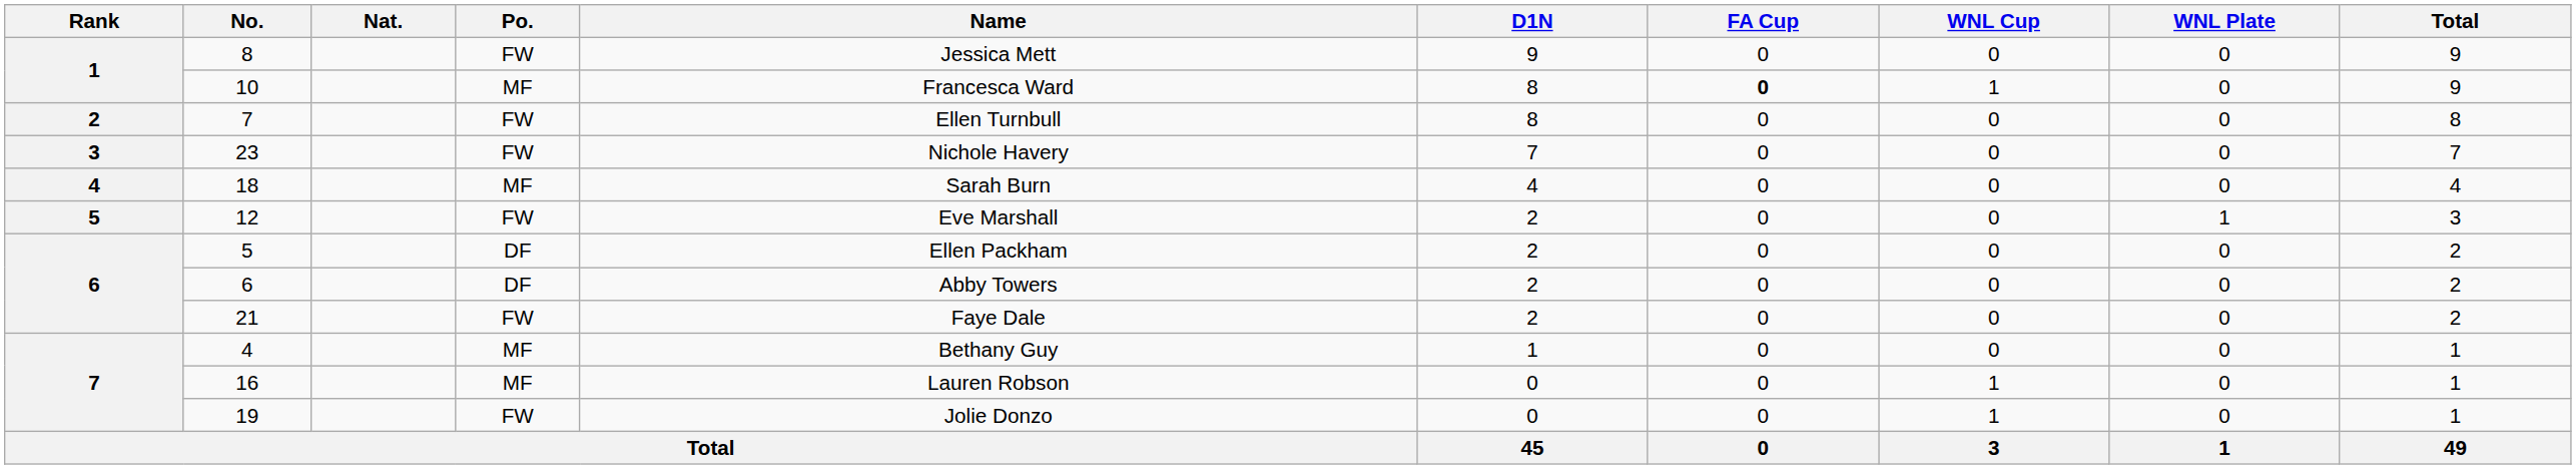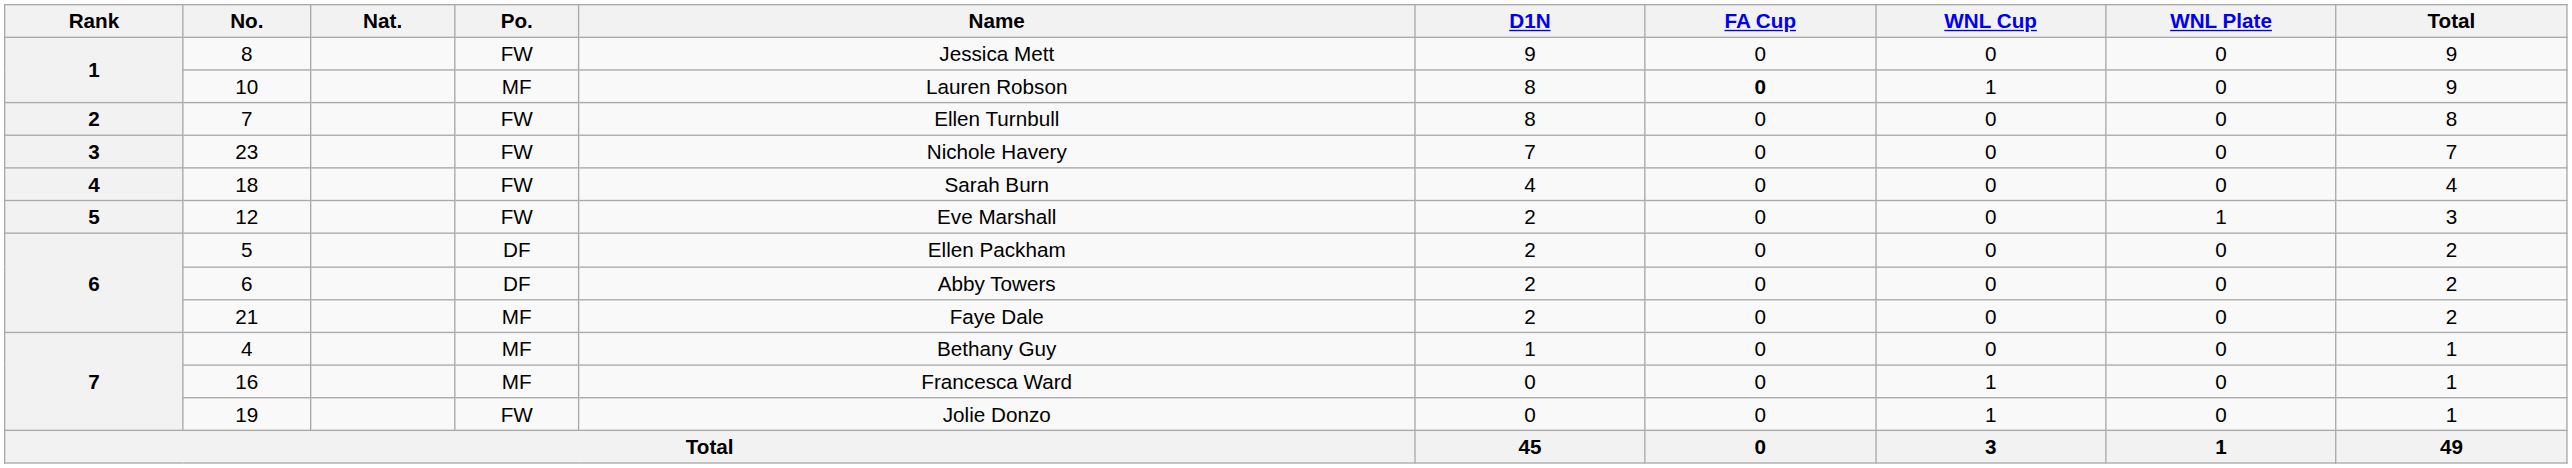 <table class="wikitable sortable" style="text-align:center; font-size:95%; width:95%;">
 <tr>
 <th width=10px>Rank</th>
 <th width=10px>No.</th>
 <th width=10px>Nat.</th>
 <th width=10px>Po.</th>
 <th width=200px>Name</th>
 <th width=50px><a href='#'>D1N</a></th>
 <th width=50px><a href='#'>FA Cup</a></th>
 <th width=50px><a href='#'>WNL Cup</a></th>
 <th width=50px><a href='#'>WNL Plate</a></th>
 <th width=50px>Total</th>
 </tr>
 <tr>
 <th rowspan=2>1</th>
 <td>8</td>
 <td></td>
 <td>FW</td>
 <td>Jessica Mett</td>
 <td>9</td>
 <td>0</td>
 <td>0</td>
 <td>0</td>
 <td>9</td>
 </tr>
 <tr>
 <td>10</td>
 <td></td>
 <td>MF</td>
-<td>Francesca Ward</td>
+<td>Lauren Robson</td>
 <td>8</td>
 <td><strong>0</strong></td>
 <td>1</td>
 <td>0</td>
 <td>9</td>
 </tr>
 <tr>
 <th rowspan=1>2</th>
 <td>7</td>
 <td></td>
 <td>FW</td>
 <td>Ellen Turnbull</td>
 <td>8</td>
 <td>0</td>
 <td>0</td>
 <td>0</td>
 <td>8</td>
 </tr>
 <tr>
 <th rowspan=1>3</th>
 <td>23</td>
 <td></td>
 <td>FW</td>
 <td>Nichole Havery</td>
 <td>7</td>
 <td>0</td>
 <td>0</td>
 <td>0</td>
 <td>7</td>
 </tr>
 <tr>
 <th rowspan=1>4</th>
 <td>18</td>
 <td></td>
-<td>MF</td>
+<td>FW</td>
 <td>Sarah Burn</td>
 <td>4</td>
 <td>0</td>
 <td>0</td>
 <td>0</td>
 <td>4</td>
 </tr>
 <tr>
 <th rowspan=1>5</th>
 <td>12</td>
 <td></td>
 <td>FW</td>
 <td>Eve Marshall</td>
 <td>2</td>
 <td>0</td>
 <td>0</td>
 <td>1</td>
 <td>3</td>
 </tr>
 <tr>
 <th rowspan=3>6</th>
 <td>5</td>
 <td></td>
 <td>DF</td>
 <td>Ellen Packham</td>
 <td>2</td>
 <td>0</td>
 <td>0</td>
 <td>0</td>
 <td>2</td>
 </tr>
 <tr>
 <td>6</td>
 <td></td>
 <td>DF</td>
 <td>Abby Towers</td>
 <td>2</td>
 <td>0</td>
 <td>0</td>
 <td>0</td>
 <td>2</td>
 </tr>
 <tr>
 <td>21</td>
 <td></td>
-<td>FW</td>
+<td>MF</td>
 <td>Faye Dale</td>
 <td>2</td>
 <td>0</td>
 <td>0</td>
 <td>0</td>
 <td>2</td>
 </tr>
 <tr>
 <th rowspan=3>7</th>
 <td>4</td>
 <td></td>
 <td>MF</td>
 <td>Bethany Guy</td>
 <td>1</td>
 <td>0</td>
 <td>0</td>
 <td>0</td>
 <td>1</td>
 </tr>
 <tr>
 <td>16</td>
 <td></td>
 <td>MF</td>
-<td>Lauren Robson</td>
+<td>Francesca Ward</td>
 <td>0</td>
 <td>0</td>
 <td>1</td>
 <td>0</td>
 <td>1</td>
 </tr>
 <tr>
 <td>19</td>
 <td></td>
 <td>FW</td>
 <td>Jolie Donzo</td>
 <td>0</td>
 <td>0</td>
 <td>1</td>
 <td>0</td>
 <td>1</td>
 </tr>
 <tr>
 <th colspan=5>Total</th>
 <th>45</th>
 <th>0</th>
 <th>3</th>
 <th>1</th>
 <th>49</th>
 </tr>
 </table>
